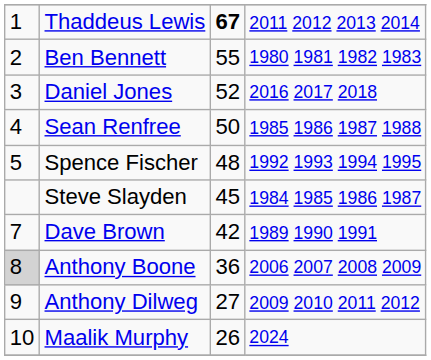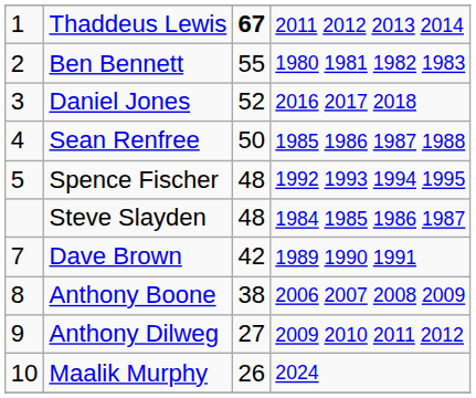 <table class="wikitable">
 <tr>
 </tr>
 <tr>
 <td>1</td>
 <td><a href='#'>Thaddeus Lewis</a></td>
 <td><strong>67</strong></td>
 <td style="font-size:80%;"><a href='#'>2011</a> <a href='#'>2012</a> <a href='#'>2013</a> <a href='#'>2014</a></td>
 </tr>
 <tr>
 <td>2</td>
 <td><a href='#'>Ben Bennett</a></td>
 <td>55</td>
 <td style="font-size:80%;"><a href='#'>1980</a> <a href='#'>1981</a> <a href='#'>1982</a> <a href='#'>1983</a></td>
 </tr>
 <tr>
 <td>3</td>
 <td><a href='#'>Daniel Jones</a></td>
 <td>52</td>
 <td style="font-size:80%;"><a href='#'>2016</a> <a href='#'>2017</a> <a href='#'>2018</a></td>
 </tr>
 <tr>
 <td>4</td>
 <td><a href='#'>Sean Renfree</a></td>
 <td>50</td>
 <td style="font-size:80%;"><a href='#'>1985</a> <a href='#'>1986</a> <a href='#'>1987</a> <a href='#'>1988</a></td>
 </tr>
 <tr>
 <td>5</td>
 <td>Spence Fischer</td>
 <td>48</td>
 <td style="font-size:80%;"><a href='#'>1992</a> <a href='#'>1993</a> <a href='#'>1994</a> <a href='#'>1995</a></td>
 </tr>
 <tr>
 <td></td>
 <td>Steve Slayden</td>
-<td>45</td>
+<td>48</td>
 <td style="font-size:80%;"><a href='#'>1984</a> <a href='#'>1985</a> <a href='#'>1986</a> <a href='#'>1987</a></td>
 </tr>
 <tr>
 <td>7</td>
 <td><a href='#'>Dave Brown</a></td>
 <td>42</td>
 <td style="font-size:80%;"><a href='#'>1989</a> <a href='#'>1990</a> <a href='#'>1991</a></td>
 </tr>
 <tr>
-<td style="background: lightgrey;">8</td>
+<td>8</td>
 <td><a href='#'>Anthony Boone</a></td>
-<td>36</td>
+<td>38</td>
 <td style="font-size:80%;"><a href='#'>2006</a> <a href='#'>2007</a> <a href='#'>2008</a> <a href='#'>2009</a></td>
 </tr>
 <tr>
 <td>9</td>
 <td><a href='#'>Anthony Dilweg</a></td>
 <td>27</td>
 <td style="font-size:80%;"><a href='#'>2009</a> <a href='#'>2010</a> <a href='#'>2011</a> <a href='#'>2012</a></td>
 </tr>
 <tr>
 <td>10</td>
 <td><a href='#'>Maalik Murphy</a></td>
 <td>26</td>
 <td style="font-size:80%;"><a href='#'>2024</a></td>
 </tr>
 <tr>
 </tr>
 </table>
